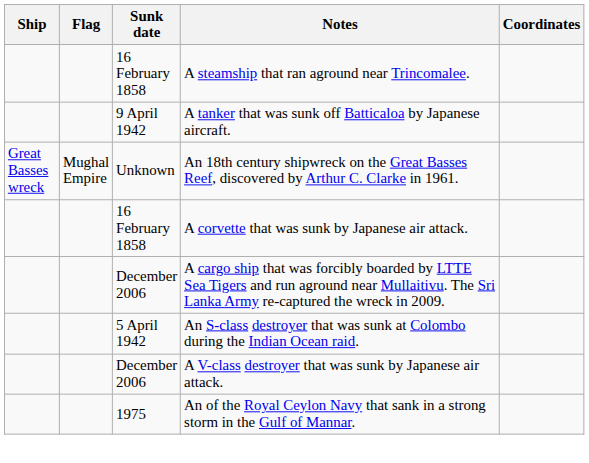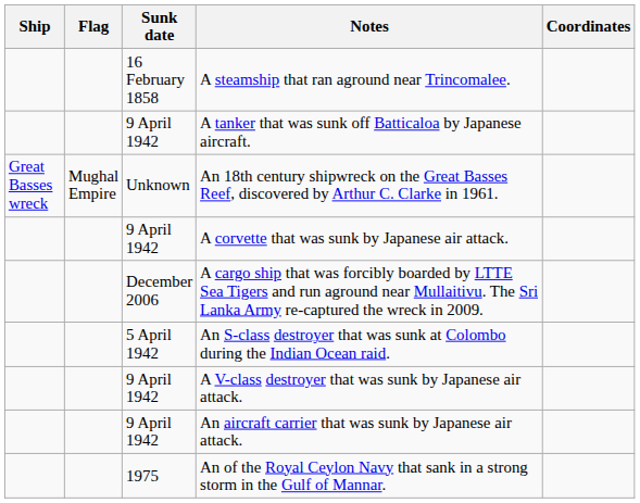 <table class=wikitable | style = "width:100%">
 <tr>
 <th style="width:10%">Ship</th>
 <th>Flag</th>
 <th style="width:10%">Sunk date</th>
 <th style="width:70%">Notes</th>
 <th style="width:10%">Coordinates</th>
 </tr>
 <tr>
 <td></td>
 <td></td>
 <td>16 February 1858</td>
 <td>A <a href='#'>steamship</a> that ran aground near <a href='#'>Trincomalee</a>.</td>
 <td></td>
 </tr>
 <tr>
 <td></td>
 <td></td>
 <td>9 April 1942</td>
 <td>A <a href='#'>tanker</a> that was sunk off <a href='#'>Batticaloa</a> by Japanese aircraft.</td>
 <td></td>
 </tr>
 <tr>
 <td><a href='#'>Great Basses wreck</a></td>
 <td>Mughal Empire</td>
 <td>Unknown</td>
 <td>An 18th century shipwreck on the <a href='#'>Great Basses Reef</a>, discovered by <a href='#'>Arthur C. Clarke</a> in 1961.</td>
 <td></td>
 </tr>
 <tr>
 <td></td>
 <td></td>
-<td>16 February 1858</td>
+<td>9 April 1942</td>
 <td>A <a href='#'>corvette</a> that was sunk by Japanese air attack.</td>
 <td></td>
 </tr>
 <tr>
 <td></td>
 <td></td>
 <td>December 2006</td>
 <td>A <a href='#'>cargo ship</a> that was forcibly boarded by <a href='#'>LTTE</a> <a href='#'>Sea Tigers</a> and run aground near <a href='#'>Mullaitivu</a>. The <a href='#'>Sri Lanka Army</a> re-captured the wreck in 2009.</td>
 <td></td>
 </tr>
 <tr>
 <td></td>
 <td></td>
 <td>5 April 1942</td>
 <td>An <a href='#'>S-class</a> <a href='#'>destroyer</a> that was sunk at <a href='#'>Colombo</a> during the <a href='#'>Indian Ocean raid</a>.</td>
 <td></td>
 </tr>
 <tr>
 <td></td>
 <td></td>
-<td>December 2006</td>
+<td>9 April 1942</td>
 <td>A <a href='#'>V-class</a> <a href='#'>destroyer</a> that was sunk by Japanese air attack.</td>
+<td></td>
+</tr>
+<tr>
+<td></td>
+<td></td>
+<td>9 April 1942</td>
+<td>An <a href='#'>aircraft carrier</a> that was sunk by Japanese air attack.</td>
 <td></td>
 </tr>
 <tr>
 <td></td>
 <td></td>
 <td>1975</td>
 <td>An  of the <a href='#'>Royal Ceylon Navy</a> that sank in a strong storm in the <a href='#'>Gulf of Mannar</a>.</td>
 <td></td>
 </tr>
 </table>
